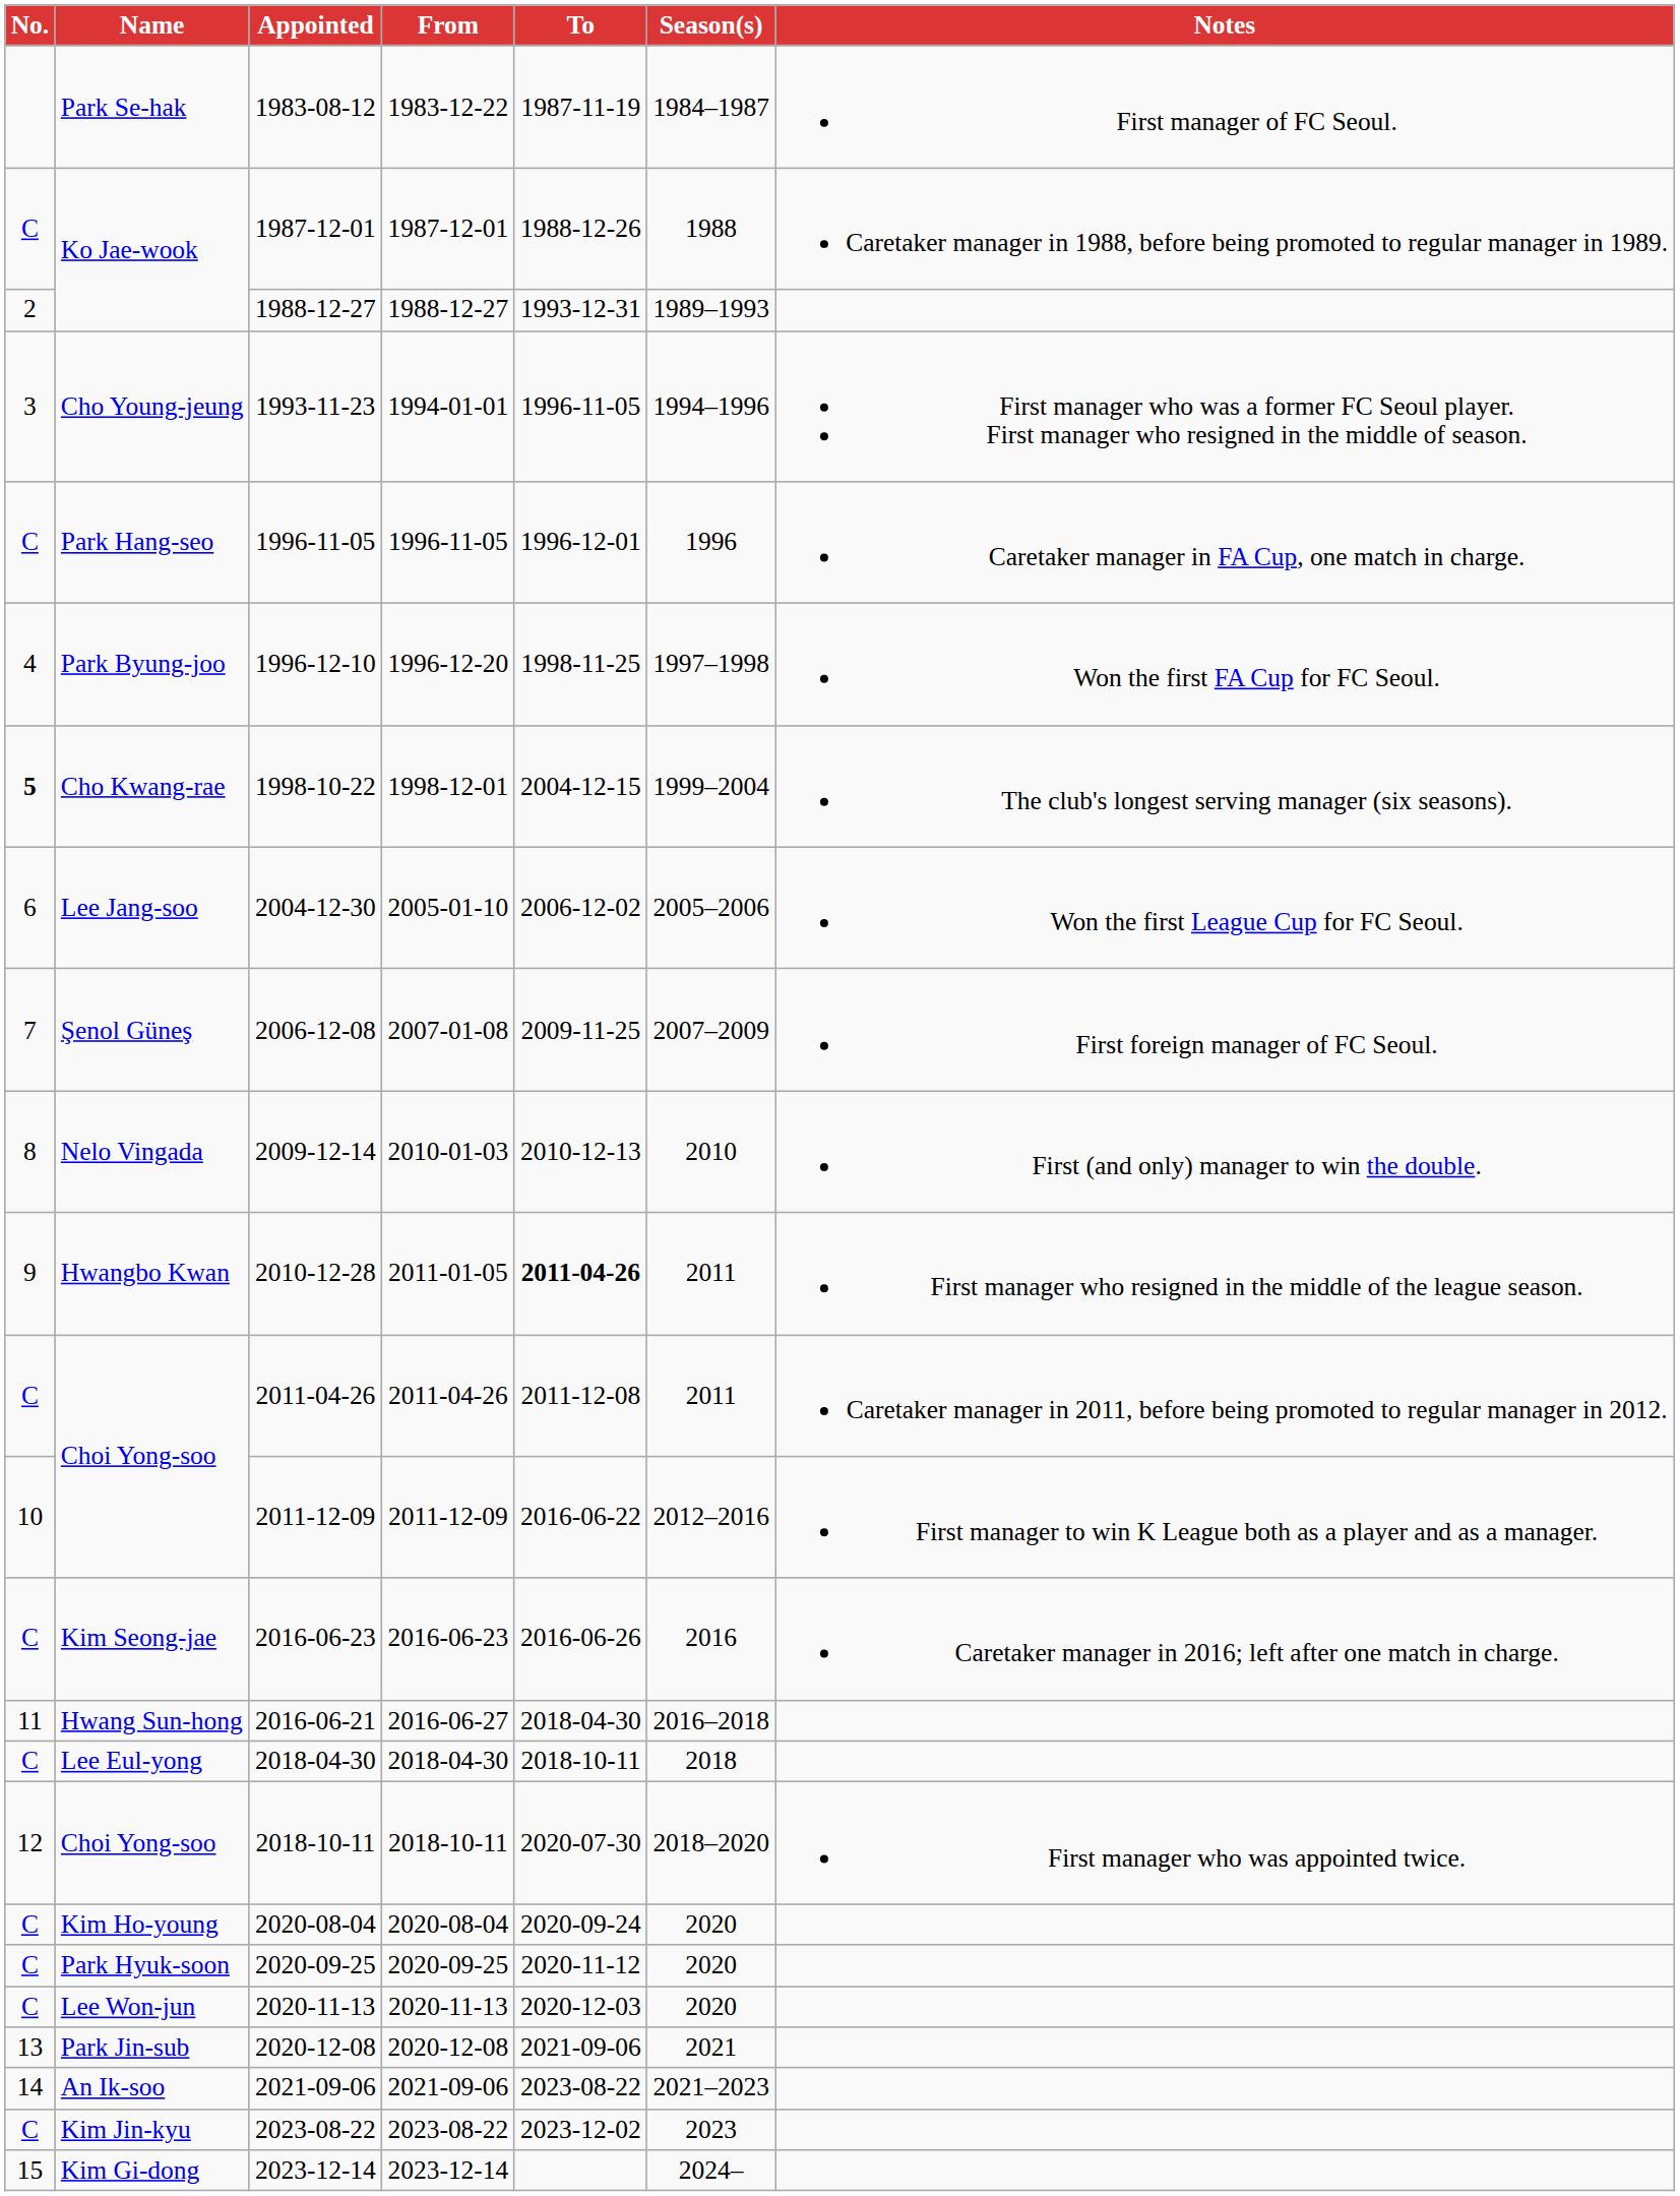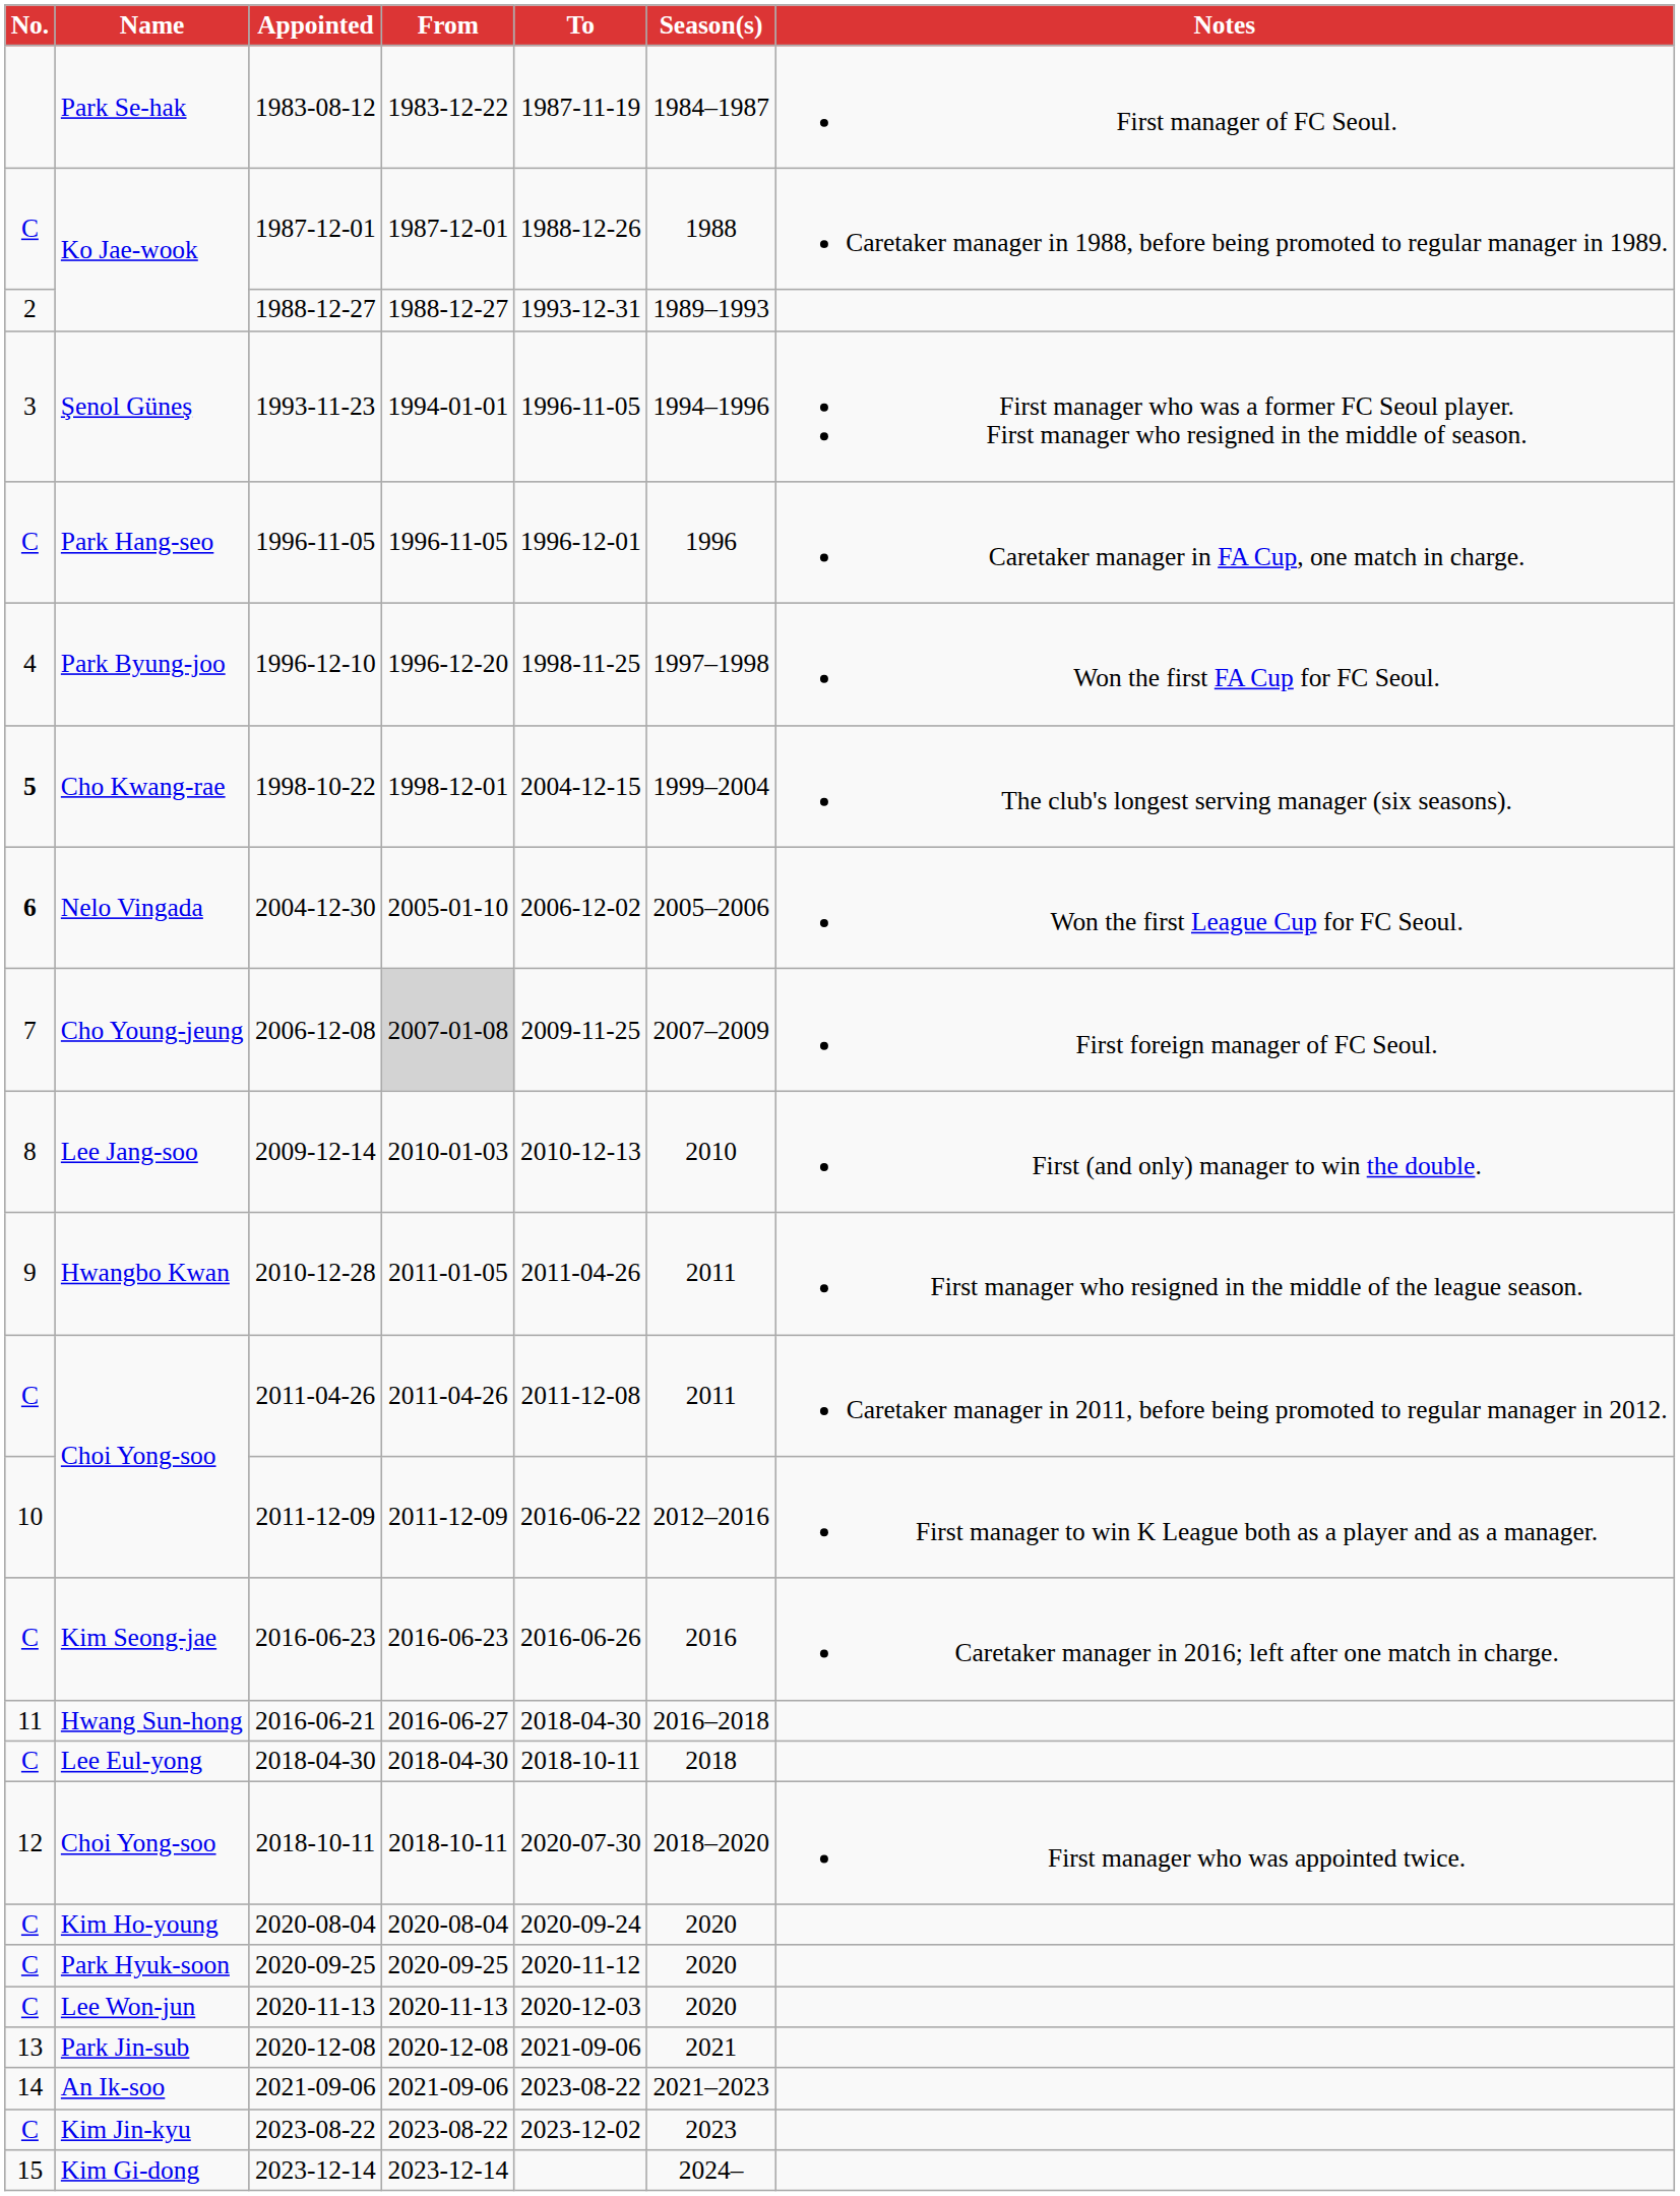 <table class="wikitable sortable" style="text-align:center; font-size:100%">
 <tr>
 <th style="color:#FFFFFF; background:#DC3535;">No.</th>
 <th style="color:#FFFFFF; background:#DC3535;">Name</th>
 <th style="color:#FFFFFF; background:#DC3535;">Appointed</th>
 <th style="color:#FFFFFF; background:#DC3535;">From</th>
 <th style="color:#FFFFFF; background:#DC3535;">To</th>
 <th style="color:#FFFFFF; background:#DC3535;">Season(s)</th>
 <th style="color:#FFFFFF; background:#DC3535;">Notes</th>
 </tr>
 <tr>
 <td></td>
 <td align=left> <a href='#'>Park Se-hak</a></td>
 <td>1983-08-12</td>
 <td>1983-12-22</td>
 <td>1987-11-19</td>
 <td>1984–1987</td>
 <td><br><ul><li>First manager of FC Seoul.</li></ul></td>
 </tr>
 <tr>
 <td><a href='#'>C</a></td>
 <td rowspan="2" align=left> <a href='#'>Ko Jae-wook</a></td>
 <td>1987-12-01</td>
 <td>1987-12-01</td>
 <td>1988-12-26</td>
 <td>1988</td>
 <td><br><ul><li>Caretaker manager in 1988, before being promoted to regular manager in 1989.</li></ul></td>
 </tr>
 <tr>
 <td>2</td>
 <td>1988-12-27</td>
 <td>1988-12-27</td>
 <td>1993-12-31</td>
 <td>1989–1993</td>
 <td></td>
 </tr>
 <tr>
 <td>3</td>
-<td align=left> <a href='#'>Cho Young-jeung</a></td>
+<td align=left> <a href='#'>Şenol Güneş</a></td>
 <td>1993-11-23</td>
 <td>1994-01-01</td>
 <td>1996-11-05</td>
 <td>1994–1996</td>
 <td><br><ul><li>First manager who was a former FC Seoul player.</li><li>First manager who resigned in the middle of season.</li></ul></td>
 </tr>
 <tr>
 <td><a href='#'>C</a></td>
 <td align=left> <a href='#'>Park Hang-seo</a></td>
 <td>1996-11-05</td>
 <td>1996-11-05</td>
 <td>1996-12-01</td>
 <td>1996</td>
 <td><br><ul><li>Caretaker manager in <a href='#'>FA Cup</a>, one match in charge.</li></ul></td>
 </tr>
 <tr>
 <td>4</td>
 <td align=left> <a href='#'>Park Byung-joo</a></td>
 <td>1996-12-10</td>
 <td>1996-12-20</td>
 <td>1998-11-25</td>
 <td>1997–1998</td>
 <td><br><ul><li>Won the first <a href='#'>FA Cup</a> for FC Seoul.</li></ul></td>
 </tr>
 <tr>
 <td><strong>5</strong></td>
 <td align=left> <a href='#'>Cho Kwang-rae</a></td>
 <td>1998-10-22</td>
 <td>1998-12-01</td>
 <td>2004-12-15</td>
 <td>1999–2004</td>
 <td><br><ul><li>The club's longest serving manager (six seasons).</li></ul></td>
 </tr>
 <tr>
-<td>6</td>
-<td align=left> <a href='#'>Lee Jang-soo</a></td>
+<td><strong>6</strong></td>
+<td align=left> <a href='#'>Nelo Vingada</a></td>
 <td>2004-12-30</td>
 <td>2005-01-10</td>
 <td>2006-12-02</td>
 <td>2005–2006</td>
 <td><br><ul><li>Won the first <a href='#'>League Cup</a> for FC Seoul.</li></ul></td>
 </tr>
 <tr>
 <td>7</td>
-<td align=left> <a href='#'>Şenol Güneş</a></td>
+<td align=left> <a href='#'>Cho Young-jeung</a></td>
 <td>2006-12-08</td>
-<td>2007-01-08</td>
+<td style="background: lightgrey;">2007-01-08</td>
 <td>2009-11-25</td>
 <td>2007–2009</td>
 <td><br><ul><li>First foreign manager of FC Seoul.</li></ul></td>
 </tr>
 <tr>
 <td>8</td>
-<td align=left> <a href='#'>Nelo Vingada</a></td>
+<td align=left> <a href='#'>Lee Jang-soo</a></td>
 <td>2009-12-14</td>
 <td>2010-01-03</td>
 <td>2010-12-13</td>
 <td>2010</td>
 <td><br><ul><li>First (and only) manager to win <a href='#'>the double</a>.</li></ul></td>
 </tr>
 <tr>
 <td>9</td>
 <td align=left> <a href='#'>Hwangbo Kwan</a></td>
 <td>2010-12-28</td>
 <td>2011-01-05</td>
-<td><strong>2011-04-26</strong></td>
+<td>2011-04-26</td>
 <td>2011</td>
 <td><br><ul><li>First manager who resigned in the middle of the league season.</li></ul></td>
 </tr>
 <tr>
 <td><a href='#'>C</a></td>
 <td rowspan="2" align=left> <a href='#'>Choi Yong-soo</a></td>
 <td>2011-04-26</td>
 <td>2011-04-26</td>
 <td>2011-12-08</td>
 <td>2011</td>
 <td><br><ul><li>Caretaker manager in 2011, before being promoted to regular manager in 2012.</li></ul></td>
 </tr>
 <tr>
 <td>10</td>
 <td>2011-12-09</td>
 <td>2011-12-09</td>
 <td>2016-06-22</td>
 <td>2012–2016</td>
 <td><br><ul><li>First manager to win K League both as a player and as a manager.</li></ul></td>
 </tr>
 <tr>
 <td><a href='#'>C</a></td>
 <td align=left> <a href='#'>Kim Seong-jae</a></td>
 <td>2016-06-23</td>
 <td>2016-06-23</td>
 <td>2016-06-26</td>
 <td>2016</td>
 <td><br><ul><li>Caretaker manager in 2016; left after one match in charge.</li></ul></td>
 </tr>
 <tr>
 <td>11</td>
 <td align=left> <a href='#'>Hwang Sun-hong</a></td>
 <td>2016-06-21</td>
 <td>2016-06-27</td>
 <td>2018-04-30</td>
 <td>2016–2018</td>
 <td></td>
 </tr>
 <tr>
 <td><a href='#'>C</a></td>
 <td align=left> <a href='#'>Lee Eul-yong</a></td>
 <td>2018-04-30</td>
 <td>2018-04-30</td>
 <td>2018-10-11</td>
 <td>2018</td>
 <td></td>
 </tr>
 <tr>
 <td>12</td>
 <td align=left> <a href='#'>Choi Yong-soo</a></td>
 <td>2018-10-11</td>
 <td>2018-10-11</td>
 <td>2020-07-30</td>
 <td>2018–2020</td>
 <td><br><ul><li>First manager who was appointed twice.</li></ul></td>
 </tr>
 <tr>
 <td><a href='#'>C</a></td>
 <td align=left> <a href='#'>Kim Ho-young</a></td>
 <td>2020-08-04</td>
 <td>2020-08-04</td>
 <td>2020-09-24</td>
 <td>2020</td>
 <td></td>
 </tr>
 <tr>
 <td><a href='#'>C</a></td>
 <td align=left> <a href='#'>Park Hyuk-soon</a></td>
 <td>2020-09-25</td>
 <td>2020-09-25</td>
 <td>2020-11-12</td>
 <td>2020</td>
 <td></td>
 </tr>
 <tr>
 <td><a href='#'>C</a></td>
 <td align=left> <a href='#'>Lee Won-jun</a></td>
 <td>2020-11-13</td>
 <td>2020-11-13</td>
 <td>2020-12-03</td>
 <td>2020</td>
 <td></td>
 </tr>
 <tr>
 <td>13</td>
 <td align=left> <a href='#'>Park Jin-sub</a></td>
 <td>2020-12-08</td>
 <td>2020-12-08</td>
 <td>2021-09-06</td>
 <td>2021</td>
 <td></td>
 </tr>
 <tr>
 <td>14</td>
 <td align=left> <a href='#'>An Ik-soo</a></td>
 <td>2021-09-06</td>
 <td>2021-09-06</td>
 <td>2023-08-22</td>
 <td>2021–2023</td>
 <td></td>
 </tr>
 <tr>
 <td><a href='#'>C</a></td>
 <td align=left> <a href='#'>Kim Jin-kyu</a></td>
 <td>2023-08-22</td>
 <td>2023-08-22</td>
 <td>2023-12-02</td>
 <td>2023</td>
 </tr>
 <tr>
 <td>15</td>
 <td align=left> <a href='#'>Kim Gi-dong</a></td>
 <td>2023-12-14</td>
 <td>2023-12-14</td>
 <td></td>
 <td>2024–</td>
 <td></td>
 </tr>
 </table>
